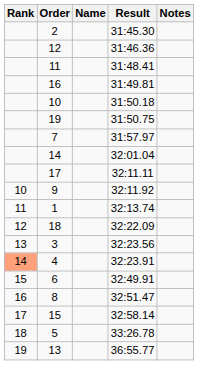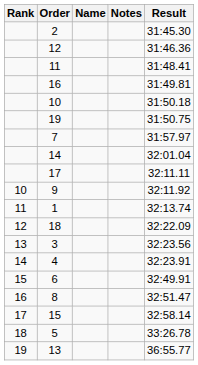 <table class="wikitable sortable" style="text-align:center">
 <tr>
 <th>Rank</th>
 <th>Order</th>
 <th>Name</th>
+<th>Notes</th>
 <th>Result</th>
-<th>Notes</th>
 </tr>
 <tr>
 <td></td>
 <td>2</td>
 <td align="left"></td>
+<td></td>
 <td>31:45.30</td>
-<td></td>
 </tr>
 <tr>
 <td></td>
 <td>12</td>
 <td align="left"></td>
+<td></td>
 <td>31:46.36</td>
-<td></td>
 </tr>
 <tr>
 <td></td>
 <td>11</td>
 <td align="left"></td>
+<td></td>
 <td>31:48.41</td>
-<td></td>
 </tr>
 <tr>
 <td></td>
 <td>16</td>
 <td align="left"></td>
+<td></td>
 <td>31:49.81</td>
-<td></td>
 </tr>
 <tr>
 <td></td>
 <td>10</td>
 <td align="left"></td>
+<td></td>
 <td>31:50.18</td>
-<td></td>
 </tr>
 <tr>
 <td></td>
 <td>19</td>
 <td align="left"></td>
+<td></td>
 <td>31:50.75</td>
-<td></td>
 </tr>
 <tr>
 <td></td>
 <td>7</td>
 <td align="left"></td>
+<td></td>
 <td>31:57.97</td>
-<td></td>
 </tr>
 <tr>
 <td></td>
 <td>14</td>
 <td align="left"></td>
+<td></td>
 <td>32:01.04</td>
-<td></td>
 </tr>
 <tr>
 <td></td>
 <td>17</td>
 <td align="left"></td>
+<td></td>
 <td>32:11.11</td>
-<td></td>
 </tr>
 <tr>
 <td>10</td>
 <td>9</td>
 <td align="left"></td>
+<td></td>
 <td>32:11.92</td>
-<td></td>
 </tr>
 <tr>
 <td>11</td>
 <td>1</td>
 <td align="left"></td>
+<td></td>
 <td>32:13.74</td>
-<td></td>
 </tr>
 <tr>
 <td>12</td>
 <td>18</td>
 <td align="left"></td>
+<td></td>
 <td>32:22.09</td>
-<td></td>
 </tr>
 <tr>
 <td>13</td>
 <td>3</td>
 <td align="left"></td>
+<td></td>
 <td>32:23.56</td>
-<td></td>
 </tr>
 <tr>
-<td style="background: lightsalmon;">14</td>
+<td>14</td>
 <td>4</td>
 <td align="left"></td>
+<td></td>
 <td>32:23.91</td>
-<td></td>
 </tr>
 <tr>
 <td>15</td>
 <td>6</td>
 <td align="left"></td>
+<td></td>
 <td>32:49.91</td>
-<td></td>
 </tr>
 <tr>
 <td>16</td>
 <td>8</td>
 <td align="left"></td>
+<td></td>
 <td>32:51.47</td>
-<td></td>
 </tr>
 <tr>
 <td>17</td>
 <td>15</td>
 <td align="left"></td>
+<td></td>
 <td>32:58.14</td>
-<td></td>
 </tr>
 <tr>
 <td>18</td>
 <td>5</td>
 <td align="left"></td>
+<td></td>
 <td>33:26.78</td>
-<td></td>
 </tr>
 <tr>
 <td>19</td>
 <td>13</td>
 <td align="left"></td>
+<td></td>
 <td>36:55.77</td>
-<td></td>
 </tr>
 </table>
